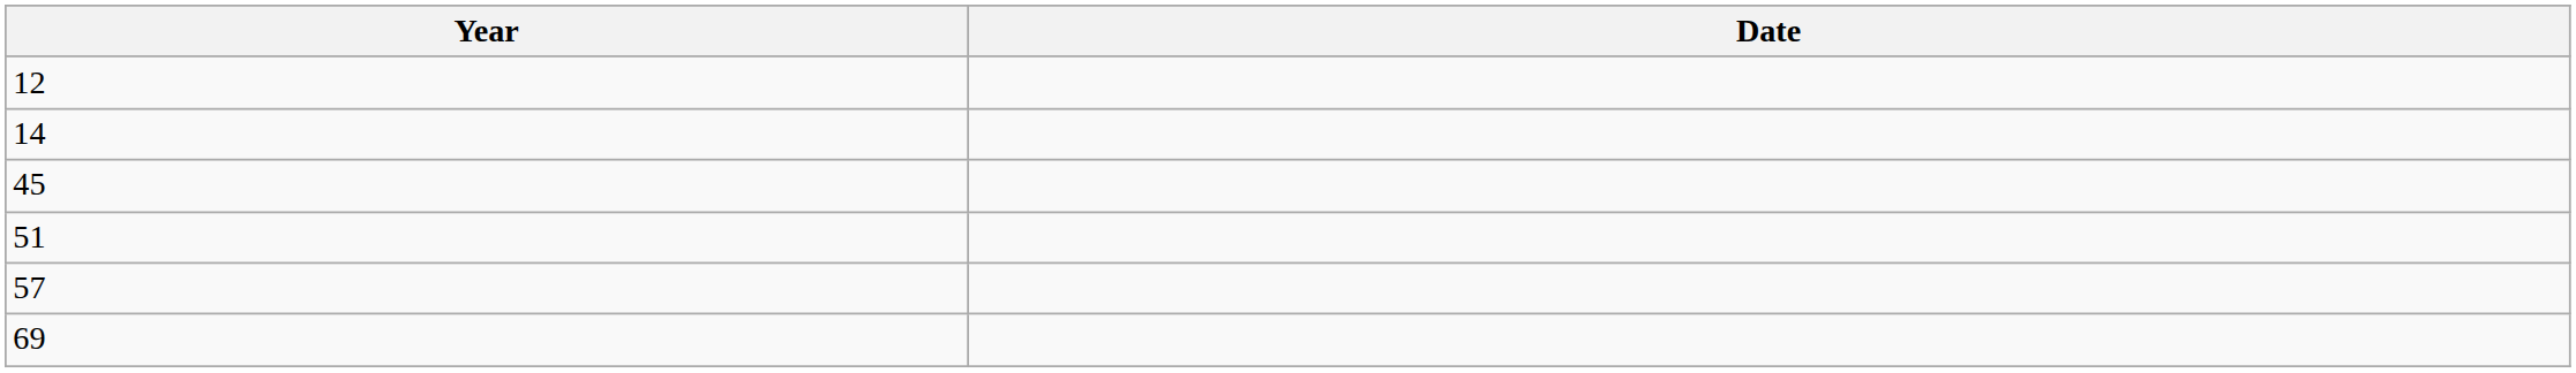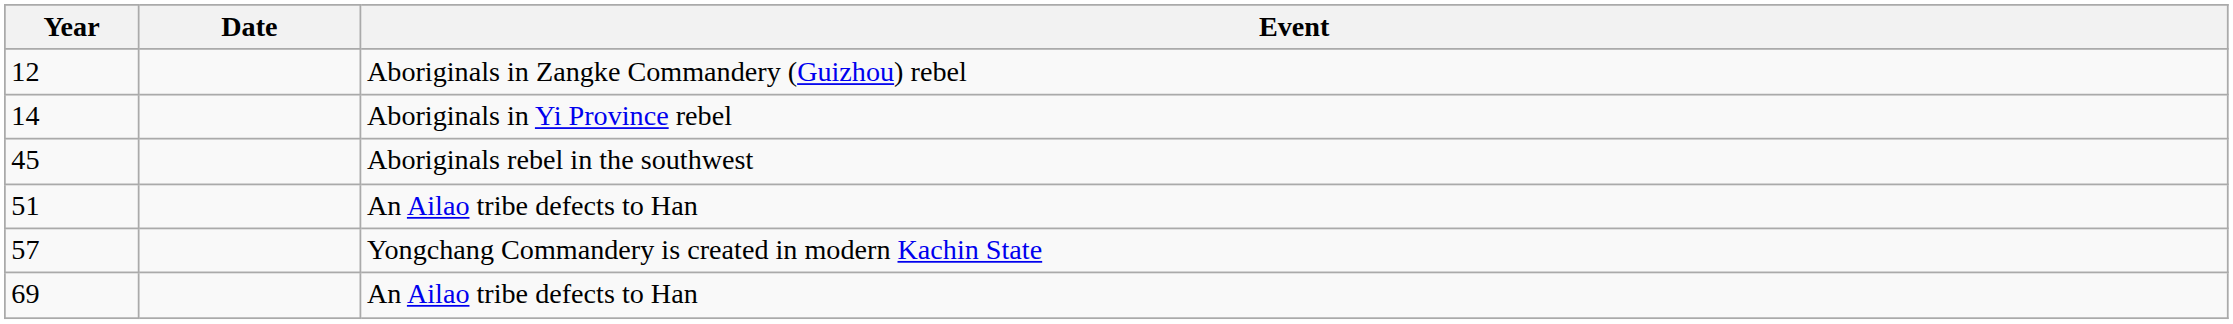 <table class="wikitable" width="100%">
 <tr>
 <th style="width:6%">Year</th>
 <th style="width:10%">Date</th>
+<th>Event</th>
 </tr>
 <tr>
 <td>12</td>
 <td></td>
+<td>Aboriginals in Zangke Commandery (<a href='#'>Guizhou</a>) rebel</td>
 </tr>
 <tr>
 <td>14</td>
 <td></td>
+<td>Aboriginals in <a href='#'>Yi Province</a> rebel</td>
 </tr>
 <tr>
 <td>45</td>
 <td></td>
+<td>Aboriginals rebel in the southwest</td>
 </tr>
 <tr>
 <td>51</td>
 <td></td>
+<td>An <a href='#'>Ailao</a> tribe defects to Han</td>
 </tr>
 <tr>
 <td>57</td>
 <td></td>
+<td>Yongchang Commandery is created in modern <a href='#'>Kachin State</a></td>
 </tr>
 <tr>
 <td>69</td>
 <td></td>
+<td>An <a href='#'>Ailao</a> tribe defects to Han</td>
 </tr>
 </table>
